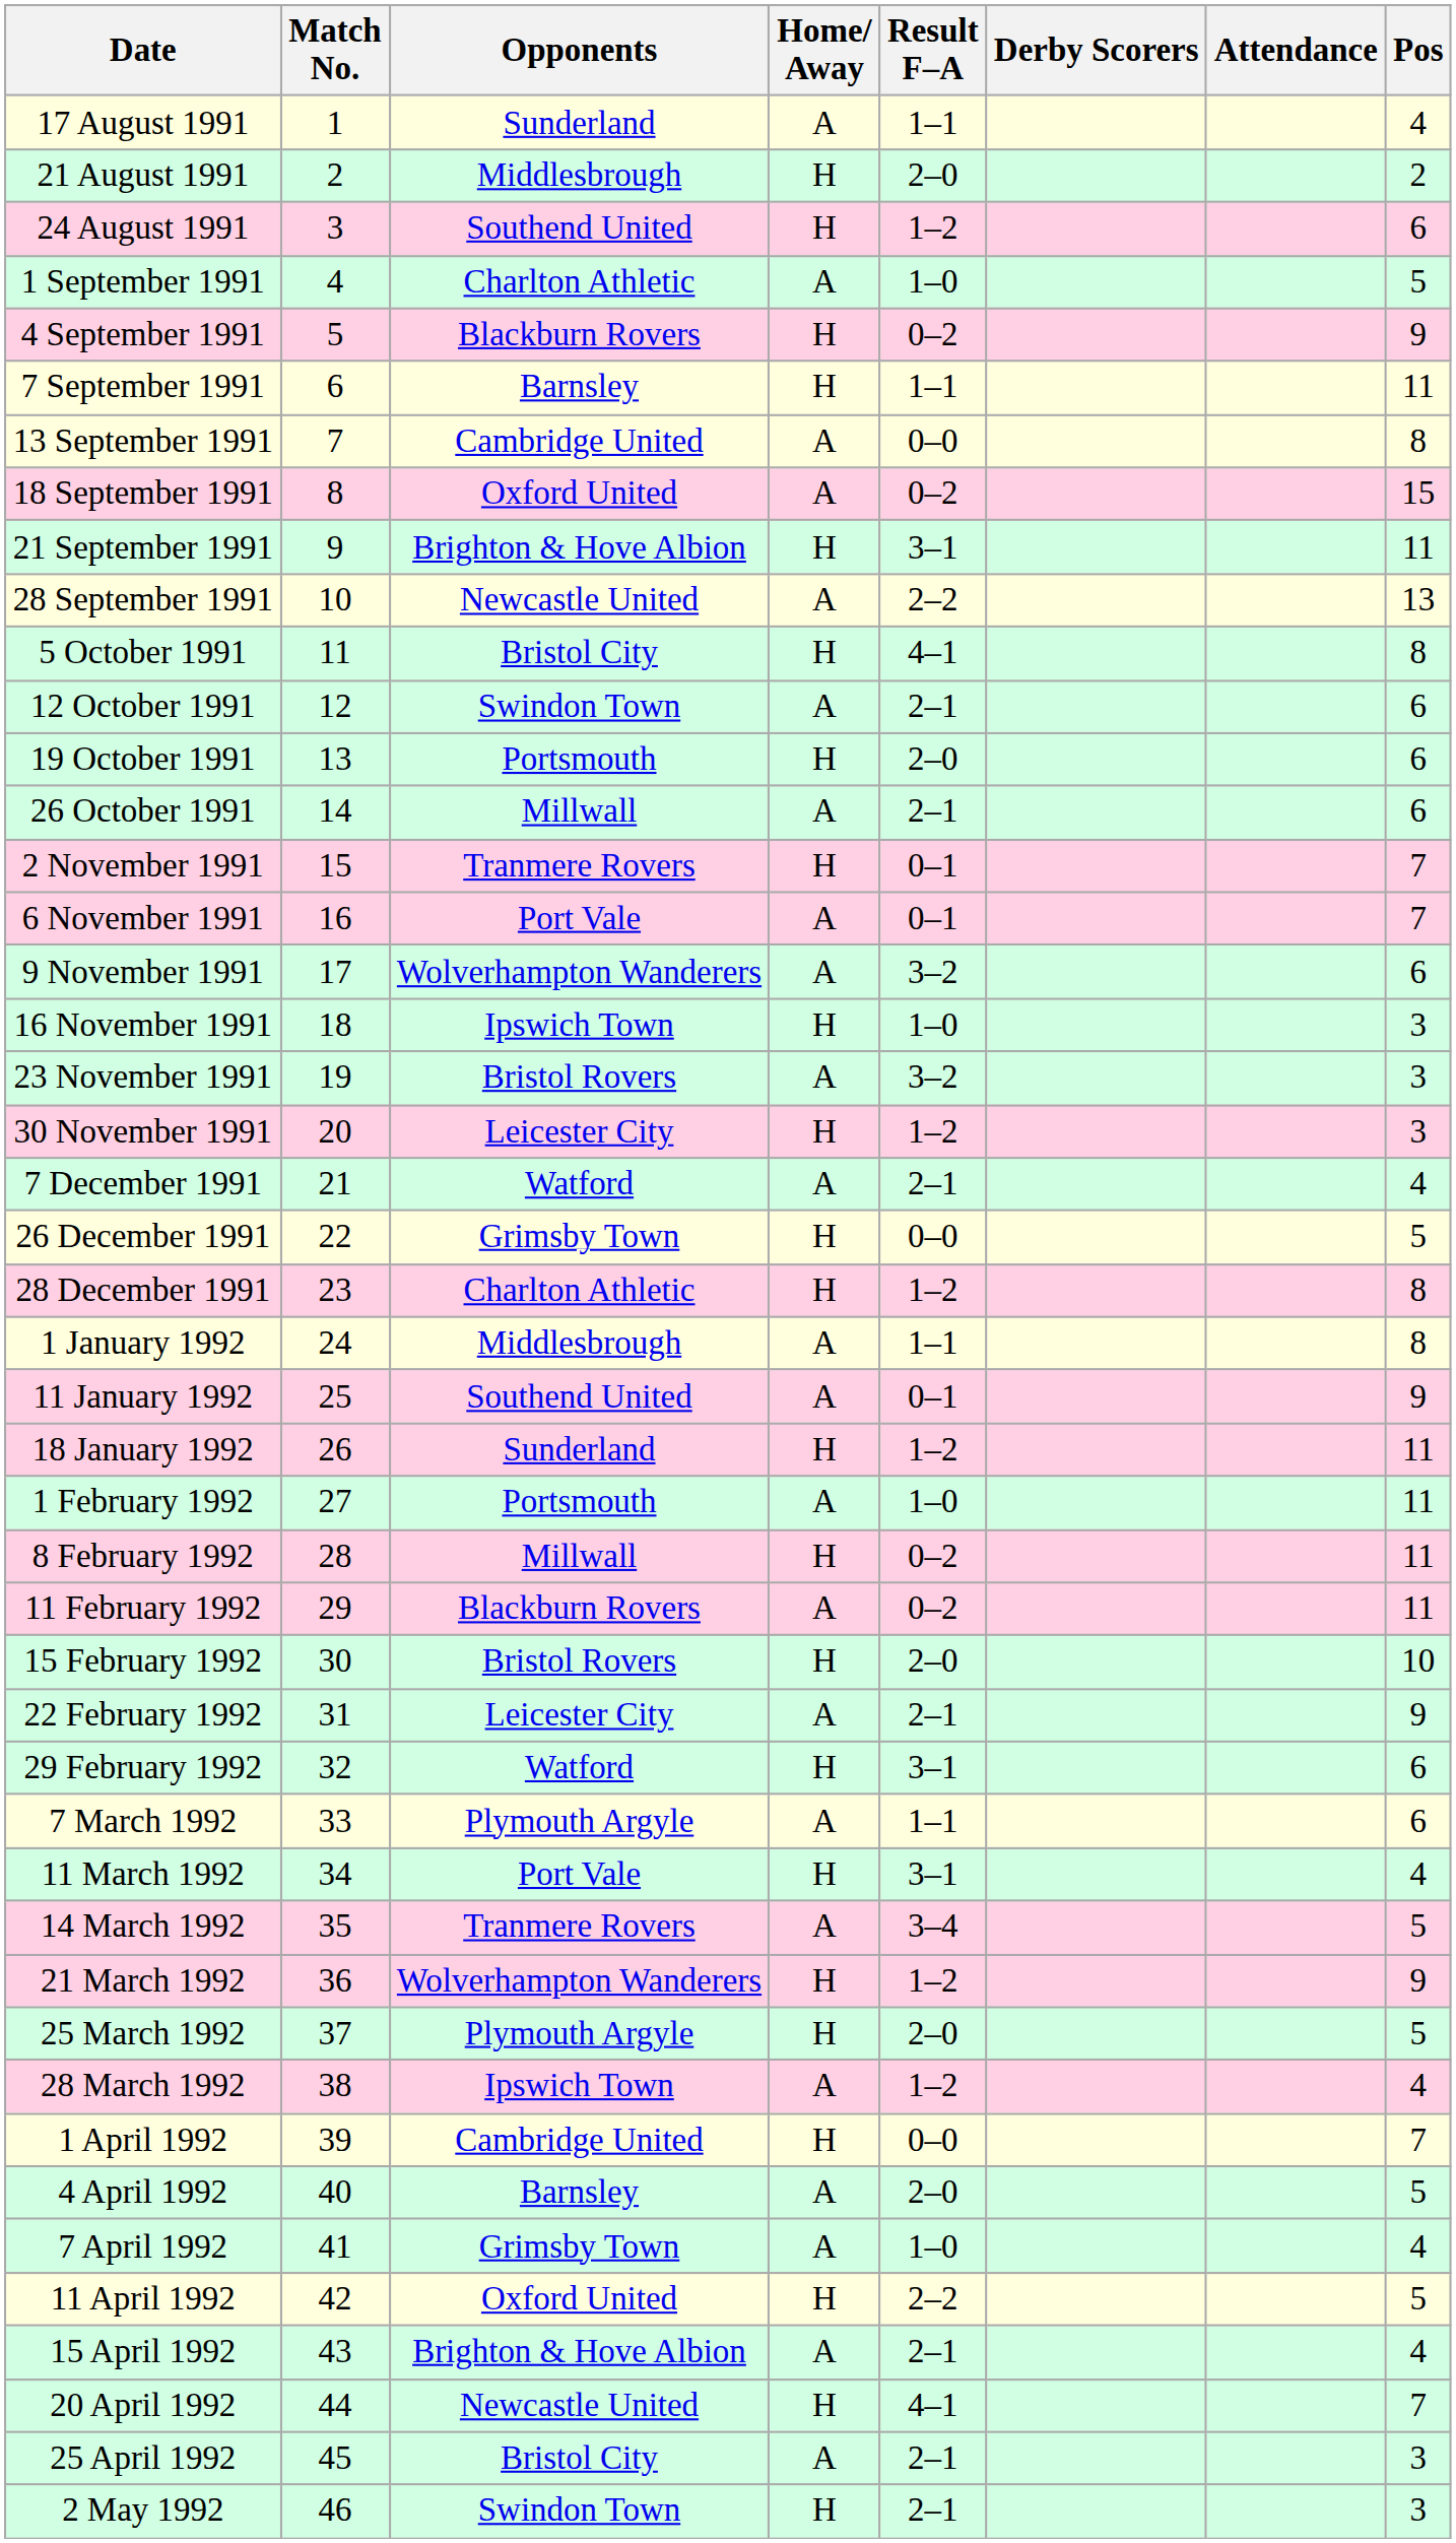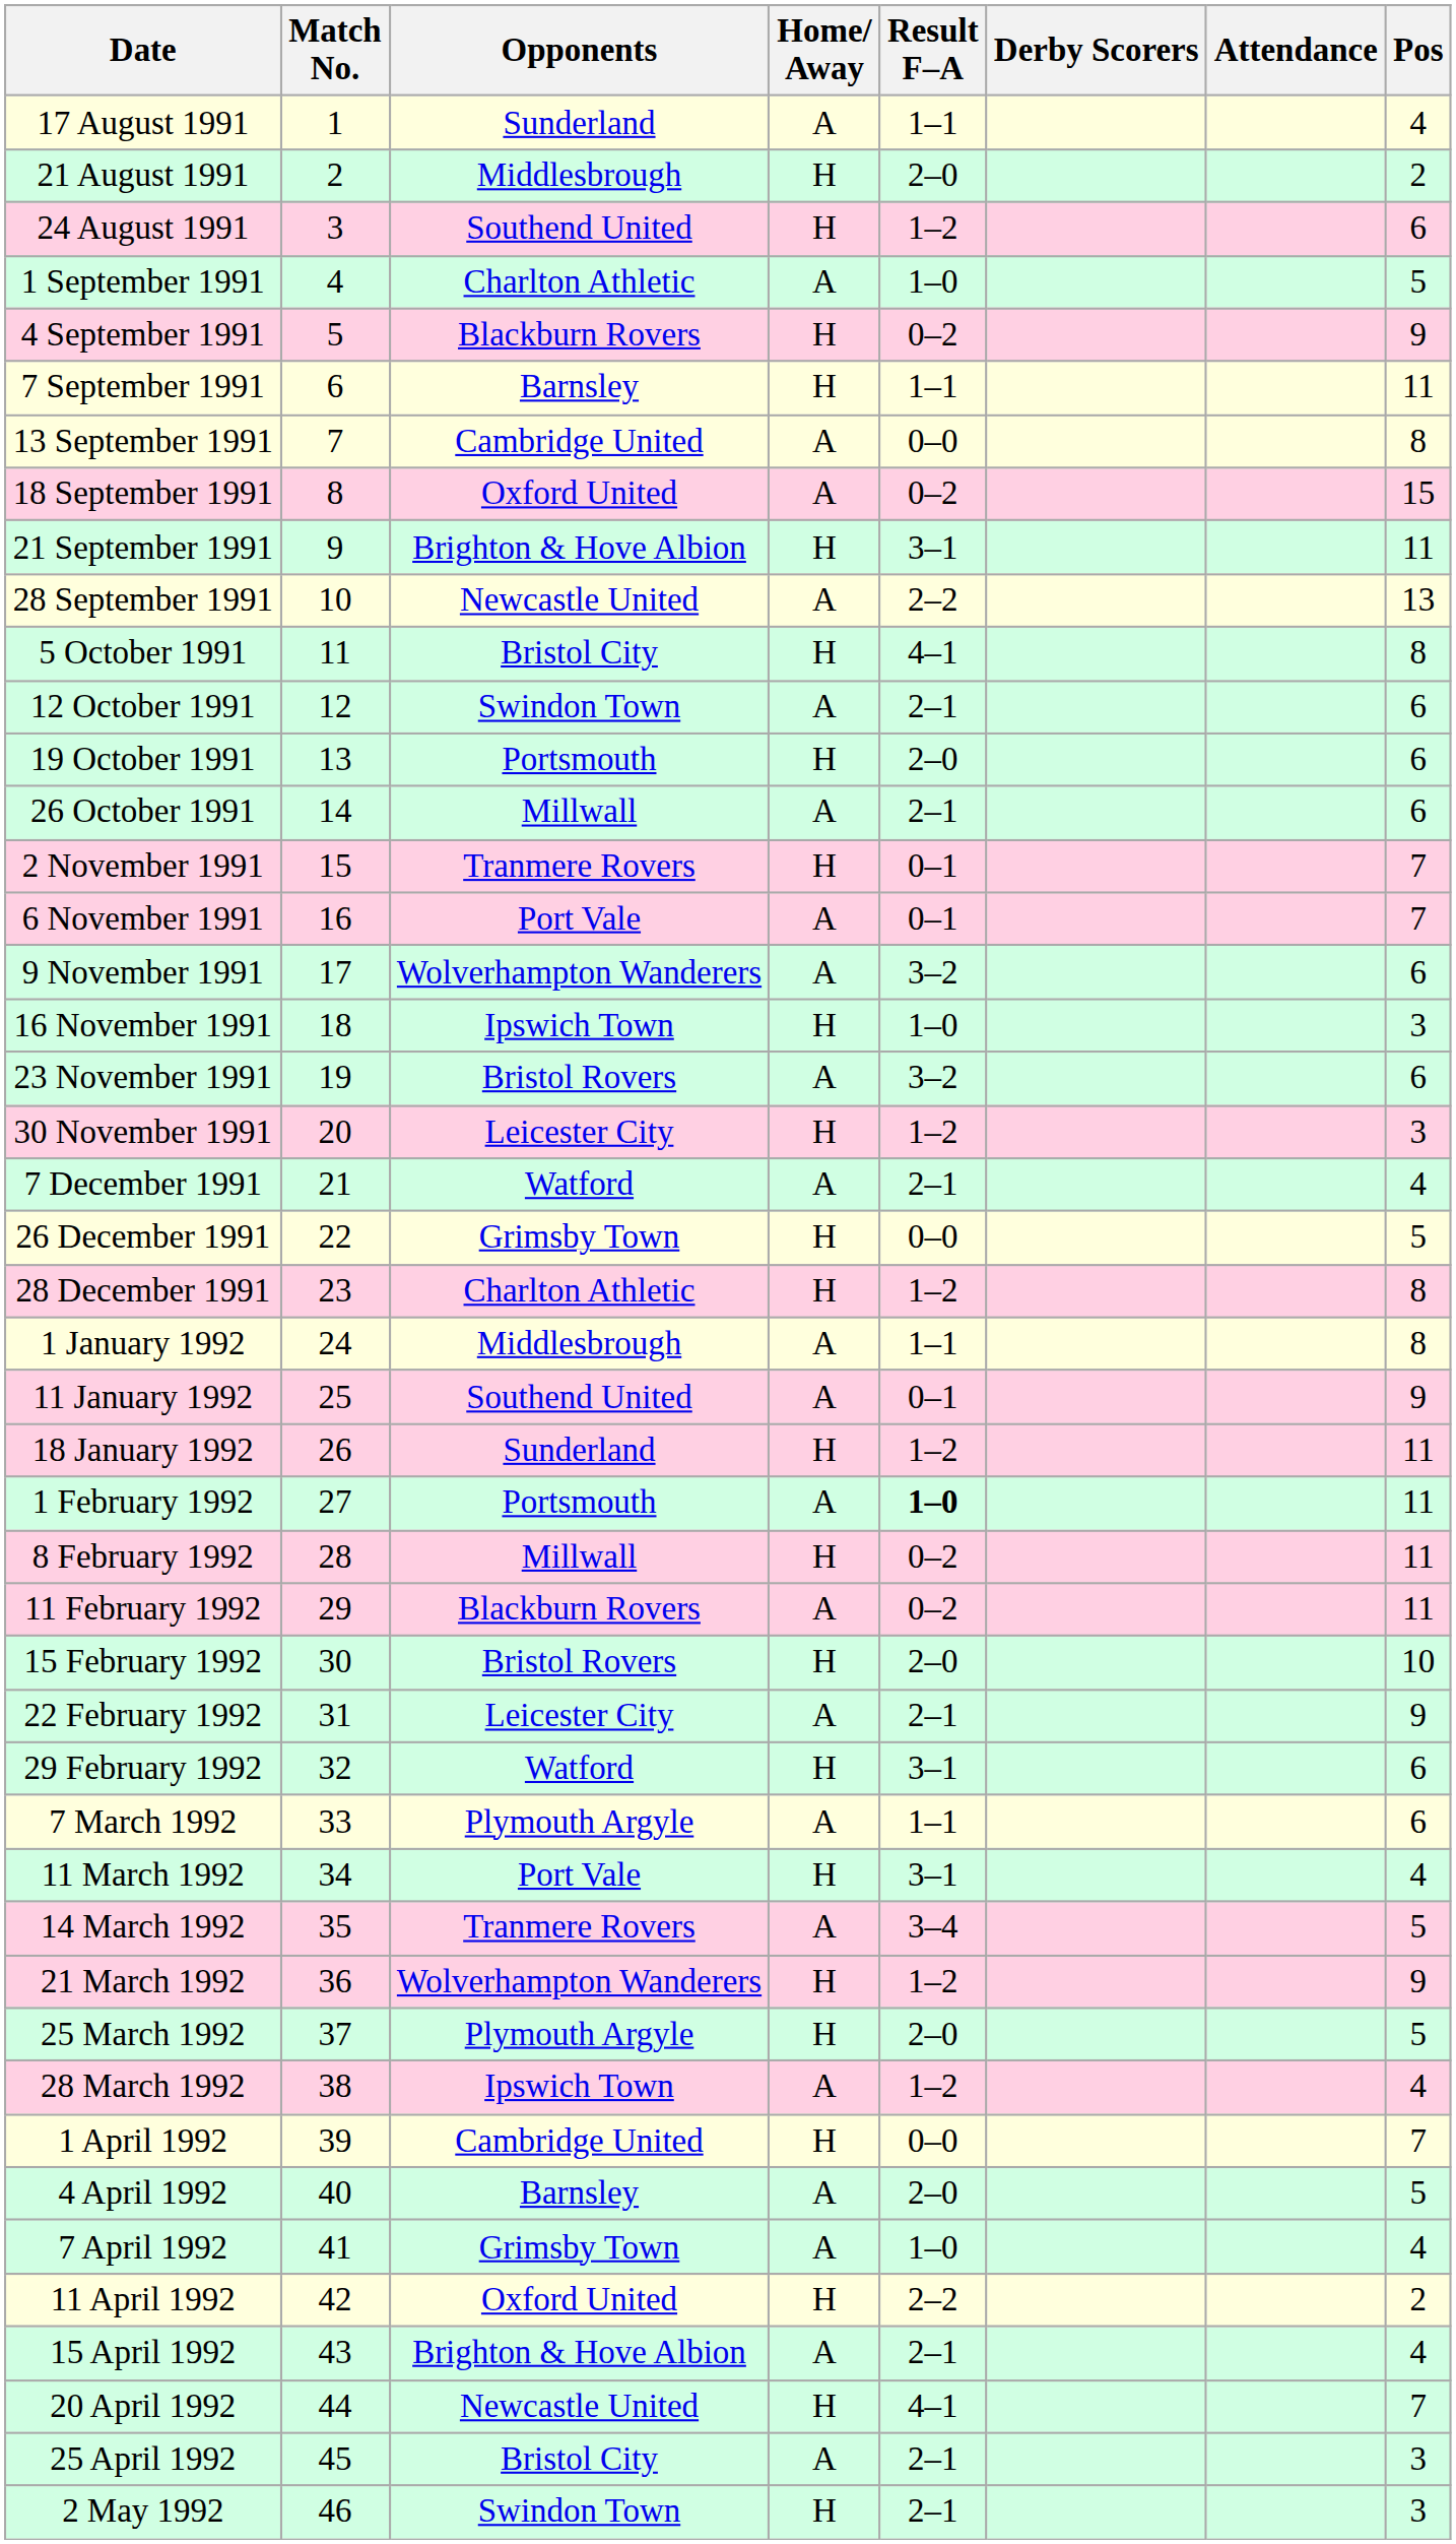 <table class="wikitable" style="text-align:center;">
 <tr>
 <th>Date</th>
 <th>Match<br>No.</th>
 <th>Opponents</th>
 <th>Home/<br>Away</th>
 <th>Result<br>F–A</th>
 <th>Derby Scorers</th>
 <th>Attendance</th>
 <th>Pos</th>
 </tr>
 <tr bgcolor="#ffffdd">
 <td>17 August 1991</td>
 <td>1</td>
 <td><a href='#'>Sunderland</a></td>
 <td>A</td>
 <td>1–1</td>
 <td></td>
 <td></td>
 <td>4</td>
 </tr>
 <tr bgcolor="#d0ffe3">
 <td>21 August 1991</td>
 <td>2</td>
 <td><a href='#'>Middlesbrough</a></td>
 <td>H</td>
 <td>2–0</td>
 <td></td>
 <td></td>
 <td>2</td>
 </tr>
 <tr bgcolor="#ffd0e3">
 <td>24 August 1991</td>
 <td>3</td>
 <td><a href='#'>Southend United</a></td>
 <td>H</td>
 <td>1–2</td>
 <td></td>
 <td></td>
 <td>6</td>
 </tr>
 <tr bgcolor="#d0ffe3">
 <td>1 September 1991</td>
 <td>4</td>
 <td><a href='#'>Charlton Athletic</a></td>
 <td>A</td>
 <td>1–0</td>
 <td></td>
 <td></td>
 <td>5</td>
 </tr>
 <tr bgcolor="#ffd0e3">
 <td>4 September 1991</td>
 <td>5</td>
 <td><a href='#'>Blackburn Rovers</a></td>
 <td>H</td>
 <td>0–2</td>
 <td></td>
 <td></td>
 <td>9</td>
 </tr>
 <tr bgcolor="#ffffdd">
 <td>7 September 1991</td>
 <td>6</td>
 <td><a href='#'>Barnsley</a></td>
 <td>H</td>
 <td>1–1</td>
 <td></td>
 <td></td>
 <td>11</td>
 </tr>
 <tr bgcolor="#ffffdd">
 <td>13 September 1991</td>
 <td>7</td>
 <td><a href='#'>Cambridge United</a></td>
 <td>A</td>
 <td>0–0</td>
 <td></td>
 <td></td>
 <td>8</td>
 </tr>
 <tr bgcolor="#ffd0e3">
 <td>18 September 1991</td>
 <td>8</td>
 <td><a href='#'>Oxford United</a></td>
 <td>A</td>
 <td>0–2</td>
 <td></td>
 <td></td>
 <td>15</td>
 </tr>
 <tr bgcolor="#d0ffe3">
 <td>21 September 1991</td>
 <td>9</td>
 <td><a href='#'>Brighton & Hove Albion</a></td>
 <td>H</td>
 <td>3–1</td>
 <td></td>
 <td></td>
 <td>11</td>
 </tr>
 <tr bgcolor="#ffffdd">
 <td>28 September 1991</td>
 <td>10</td>
 <td><a href='#'>Newcastle United</a></td>
 <td>A</td>
 <td>2–2</td>
 <td></td>
 <td></td>
 <td>13</td>
 </tr>
 <tr bgcolor="#d0ffe3">
 <td>5 October 1991</td>
 <td>11</td>
 <td><a href='#'>Bristol City</a></td>
 <td>H</td>
 <td>4–1</td>
 <td></td>
 <td></td>
 <td>8</td>
 </tr>
 <tr bgcolor="#d0ffe3">
 <td>12 October 1991</td>
 <td>12</td>
 <td><a href='#'>Swindon Town</a></td>
 <td>A</td>
 <td>2–1</td>
 <td></td>
 <td></td>
 <td>6</td>
 </tr>
 <tr bgcolor="#d0ffe3">
 <td>19 October 1991</td>
 <td>13</td>
 <td><a href='#'>Portsmouth</a></td>
 <td>H</td>
 <td>2–0</td>
 <td></td>
 <td></td>
 <td>6</td>
 </tr>
 <tr bgcolor="#d0ffe3">
 <td>26 October 1991</td>
 <td>14</td>
 <td><a href='#'>Millwall</a></td>
 <td>A</td>
 <td>2–1</td>
 <td></td>
 <td></td>
 <td>6</td>
 </tr>
 <tr bgcolor="#ffd0e3">
 <td>2 November 1991</td>
 <td>15</td>
 <td><a href='#'>Tranmere Rovers</a></td>
 <td>H</td>
 <td>0–1</td>
 <td></td>
 <td></td>
 <td>7</td>
 </tr>
 <tr bgcolor="#ffd0e3">
 <td>6 November 1991</td>
 <td>16</td>
 <td><a href='#'>Port Vale</a></td>
 <td>A</td>
 <td>0–1</td>
 <td></td>
 <td></td>
 <td>7</td>
 </tr>
 <tr bgcolor="#d0ffe3">
 <td>9 November 1991</td>
 <td>17</td>
 <td><a href='#'>Wolverhampton Wanderers</a></td>
 <td>A</td>
 <td>3–2</td>
 <td></td>
 <td></td>
 <td>6</td>
 </tr>
 <tr bgcolor="#d0ffe3">
 <td>16 November 1991</td>
 <td>18</td>
 <td><a href='#'>Ipswich Town</a></td>
 <td>H</td>
 <td>1–0</td>
 <td></td>
 <td></td>
 <td>3</td>
 </tr>
 <tr bgcolor="#d0ffe3">
 <td>23 November 1991</td>
 <td>19</td>
 <td><a href='#'>Bristol Rovers</a></td>
 <td>A</td>
 <td>3–2</td>
 <td></td>
 <td></td>
-<td>3</td>
+<td>6</td>
 </tr>
 <tr bgcolor="#ffd0e3">
 <td>30 November 1991</td>
 <td>20</td>
 <td><a href='#'>Leicester City</a></td>
 <td>H</td>
 <td>1–2</td>
 <td></td>
 <td></td>
 <td>3</td>
 </tr>
 <tr bgcolor="#d0ffe3">
 <td>7 December 1991</td>
 <td>21</td>
 <td><a href='#'>Watford</a></td>
 <td>A</td>
 <td>2–1</td>
 <td></td>
 <td></td>
 <td>4</td>
 </tr>
 <tr bgcolor="#ffffdd">
 <td>26 December 1991</td>
 <td>22</td>
 <td><a href='#'>Grimsby Town</a></td>
 <td>H</td>
 <td>0–0</td>
 <td></td>
 <td></td>
 <td>5</td>
 </tr>
 <tr bgcolor="#ffd0e3">
 <td>28 December 1991</td>
 <td>23</td>
 <td><a href='#'>Charlton Athletic</a></td>
 <td>H</td>
 <td>1–2</td>
 <td></td>
 <td></td>
 <td>8</td>
 </tr>
 <tr bgcolor="#ffffdd">
 <td>1 January 1992</td>
 <td>24</td>
 <td><a href='#'>Middlesbrough</a></td>
 <td>A</td>
 <td>1–1</td>
 <td></td>
 <td></td>
 <td>8</td>
 </tr>
 <tr bgcolor="#ffd0e3">
 <td>11 January 1992</td>
 <td>25</td>
 <td><a href='#'>Southend United</a></td>
 <td>A</td>
 <td>0–1</td>
 <td></td>
 <td></td>
 <td>9</td>
 </tr>
 <tr bgcolor="#ffd0e3">
 <td>18 January 1992</td>
 <td>26</td>
 <td><a href='#'>Sunderland</a></td>
 <td>H</td>
 <td>1–2</td>
 <td></td>
 <td></td>
 <td>11</td>
 </tr>
 <tr bgcolor="#d0ffe3">
 <td>1 February 1992</td>
 <td>27</td>
 <td><a href='#'>Portsmouth</a></td>
 <td>A</td>
-<td>1–0</td>
+<td><strong>1–0</strong></td>
 <td></td>
 <td></td>
 <td>11</td>
 </tr>
 <tr bgcolor="#ffd0e3">
 <td>8 February 1992</td>
 <td>28</td>
 <td><a href='#'>Millwall</a></td>
 <td>H</td>
 <td>0–2</td>
 <td></td>
 <td></td>
 <td>11</td>
 </tr>
 <tr bgcolor="#ffd0e3">
 <td>11 February 1992</td>
 <td>29</td>
 <td><a href='#'>Blackburn Rovers</a></td>
 <td>A</td>
 <td>0–2</td>
 <td></td>
 <td></td>
 <td>11</td>
 </tr>
 <tr bgcolor="#d0ffe3">
 <td>15 February 1992</td>
 <td>30</td>
 <td><a href='#'>Bristol Rovers</a></td>
 <td>H</td>
 <td>2–0</td>
 <td></td>
 <td></td>
 <td>10</td>
 </tr>
 <tr bgcolor="#d0ffe3">
 <td>22 February 1992</td>
 <td>31</td>
 <td><a href='#'>Leicester City</a></td>
 <td>A</td>
 <td>2–1</td>
 <td></td>
 <td></td>
 <td>9</td>
 </tr>
 <tr bgcolor="#d0ffe3">
 <td>29 February 1992</td>
 <td>32</td>
 <td><a href='#'>Watford</a></td>
 <td>H</td>
 <td>3–1</td>
 <td></td>
 <td></td>
 <td>6</td>
 </tr>
 <tr bgcolor="#ffffdd">
 <td>7 March 1992</td>
 <td>33</td>
 <td><a href='#'>Plymouth Argyle</a></td>
 <td>A</td>
 <td>1–1</td>
 <td></td>
 <td></td>
 <td>6</td>
 </tr>
 <tr bgcolor="#d0ffe3">
 <td>11 March 1992</td>
 <td>34</td>
 <td><a href='#'>Port Vale</a></td>
 <td>H</td>
 <td>3–1</td>
 <td></td>
 <td></td>
 <td>4</td>
 </tr>
 <tr bgcolor="#ffd0e3">
 <td>14 March 1992</td>
 <td>35</td>
 <td><a href='#'>Tranmere Rovers</a></td>
 <td>A</td>
 <td>3–4</td>
 <td></td>
 <td></td>
 <td>5</td>
 </tr>
 <tr bgcolor="#ffd0e3">
 <td>21 March 1992</td>
 <td>36</td>
 <td><a href='#'>Wolverhampton Wanderers</a></td>
 <td>H</td>
 <td>1–2</td>
 <td></td>
 <td></td>
 <td>9</td>
 </tr>
 <tr bgcolor="#d0ffe3">
 <td>25 March 1992</td>
 <td>37</td>
 <td><a href='#'>Plymouth Argyle</a></td>
 <td>H</td>
 <td>2–0</td>
 <td></td>
 <td></td>
 <td>5</td>
 </tr>
 <tr bgcolor="#ffd0e3">
 <td>28 March 1992</td>
 <td>38</td>
 <td><a href='#'>Ipswich Town</a></td>
 <td>A</td>
 <td>1–2</td>
 <td></td>
 <td></td>
 <td>4</td>
 </tr>
 <tr bgcolor="#ffffdd">
 <td>1 April 1992</td>
 <td>39</td>
 <td><a href='#'>Cambridge United</a></td>
 <td>H</td>
 <td>0–0</td>
 <td></td>
 <td></td>
 <td>7</td>
 </tr>
 <tr bgcolor="#d0ffe3">
 <td>4 April 1992</td>
 <td>40</td>
 <td><a href='#'>Barnsley</a></td>
 <td>A</td>
 <td>2–0</td>
 <td></td>
 <td></td>
 <td>5</td>
 </tr>
 <tr bgcolor="#d0ffe3">
 <td>7 April 1992</td>
 <td>41</td>
 <td><a href='#'>Grimsby Town</a></td>
 <td>A</td>
 <td>1–0</td>
 <td></td>
 <td></td>
 <td>4</td>
 </tr>
 <tr bgcolor="#ffffdd">
 <td>11 April 1992</td>
 <td>42</td>
 <td><a href='#'>Oxford United</a></td>
 <td>H</td>
 <td>2–2</td>
 <td></td>
 <td></td>
-<td>5</td>
+<td>2</td>
 </tr>
 <tr bgcolor="#d0ffe3">
 <td>15 April 1992</td>
 <td>43</td>
 <td><a href='#'>Brighton & Hove Albion</a></td>
 <td>A</td>
 <td>2–1</td>
 <td></td>
 <td></td>
 <td>4</td>
 </tr>
 <tr bgcolor="#d0ffe3">
 <td>20 April 1992</td>
 <td>44</td>
 <td><a href='#'>Newcastle United</a></td>
 <td>H</td>
 <td>4–1</td>
 <td></td>
 <td></td>
 <td>7</td>
 </tr>
 <tr bgcolor="#d0ffe3">
 <td>25 April 1992</td>
 <td>45</td>
 <td><a href='#'>Bristol City</a></td>
 <td>A</td>
 <td>2–1</td>
 <td></td>
 <td></td>
 <td>3</td>
 </tr>
 <tr bgcolor="#d0ffe3">
 <td>2 May 1992</td>
 <td>46</td>
 <td><a href='#'>Swindon Town</a></td>
 <td>H</td>
 <td>2–1</td>
 <td></td>
 <td></td>
 <td>3</td>
 </tr>
 </table>
